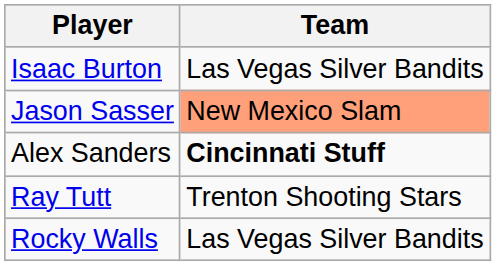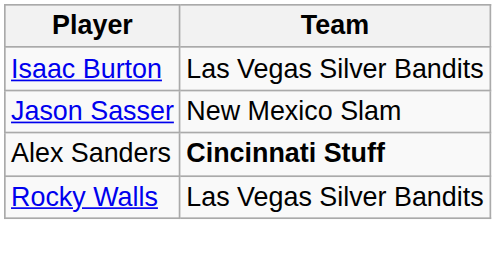 <table class="wikitable">
 <tr>
 <th>Player</th>
 <th>Team</th>
 </tr>
 <tr>
 <td><a href='#'>Isaac Burton</a></td>
 <td>Las Vegas Silver Bandits</td>
 </tr>
 <tr>
 <td><a href='#'>Jason Sasser</a></td>
-<td style="background: lightsalmon;">New Mexico Slam</td>
+<td>New Mexico Slam</td>
 </tr>
 <tr>
 <td>Alex Sanders</td>
 <td><strong>Cincinnati Stuff</strong></td>
 </tr>
 <tr>
-<td><a href='#'>Ray Tutt</a></td>
-<td>Trenton Shooting Stars</td>
-</tr>
-<tr>
 <td><a href='#'>Rocky Walls</a></td>
 <td>Las Vegas Silver Bandits</td>
 </tr>
 </table>
